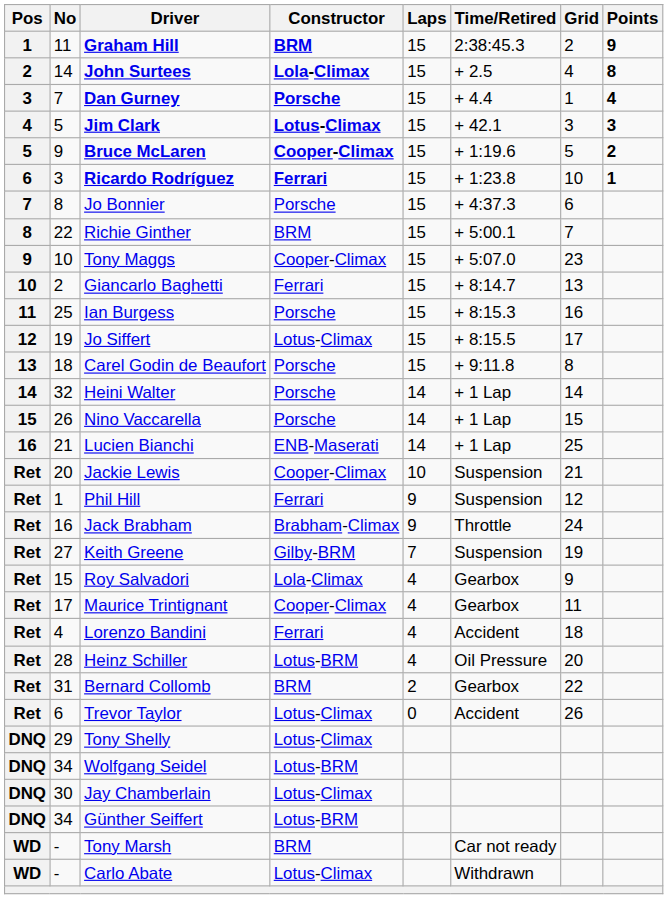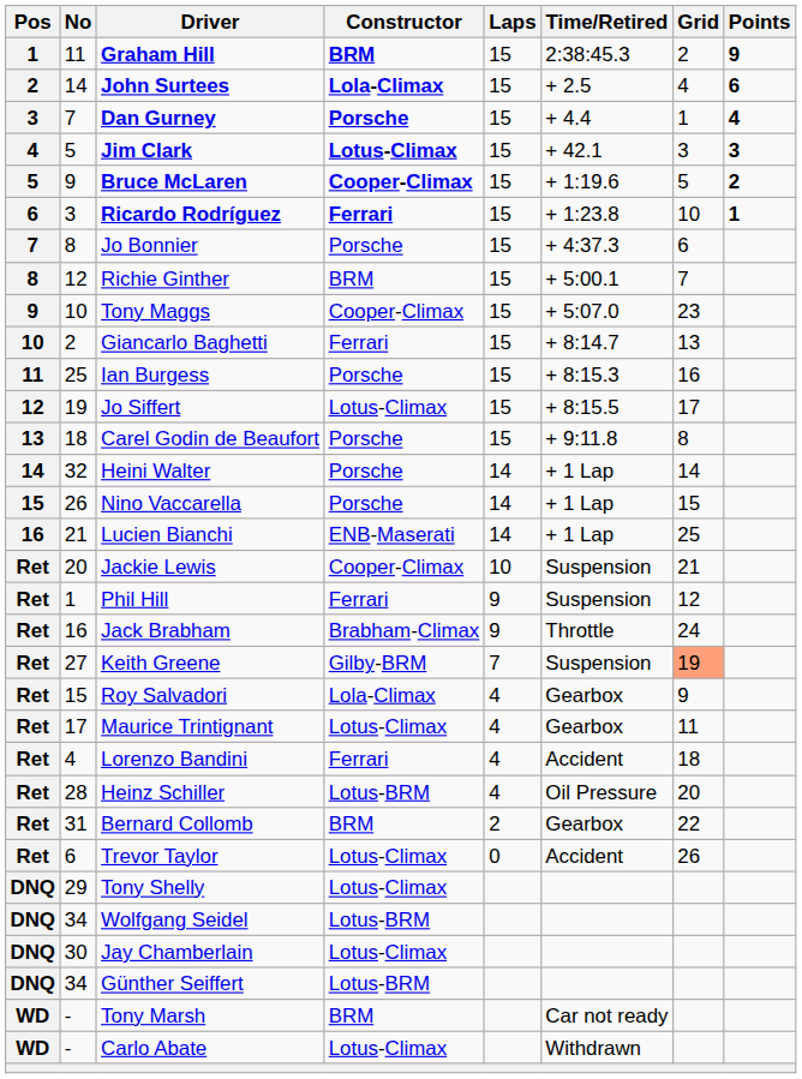 <table class="wikitable sortable" style="font-size: 95%;">
 <tr>
 <th>Pos</th>
 <th>No</th>
 <th>Driver</th>
 <th>Constructor</th>
 <th>Laps</th>
 <th>Time/Retired</th>
 <th>Grid</th>
 <th>Points</th>
 </tr>
 <tr>
 <th>1</th>
 <td>11</td>
 <td> <strong><a href='#'>Graham Hill</a></strong></td>
 <td><strong><a href='#'>BRM</a></strong></td>
 <td>15</td>
 <td>2:38:45.3</td>
 <td>2</td>
 <td><strong>9</strong></td>
 </tr>
 <tr>
 <th>2</th>
 <td>14</td>
 <td> <strong><a href='#'>John Surtees</a></strong></td>
 <td><strong><a href='#'>Lola</a>-<a href='#'>Climax</a></strong></td>
 <td>15</td>
 <td>+ 2.5</td>
 <td>4</td>
-<td><strong>8</strong></td>
+<td><strong>6</strong></td>
 </tr>
 <tr>
 <th>3</th>
 <td>7</td>
 <td> <strong><a href='#'>Dan Gurney</a></strong></td>
 <td><strong><a href='#'>Porsche</a></strong></td>
 <td>15</td>
 <td>+ 4.4</td>
 <td>1</td>
 <td><strong>4</strong></td>
 </tr>
 <tr>
 <th>4</th>
 <td>5</td>
 <td> <strong><a href='#'>Jim Clark</a></strong></td>
 <td><strong><a href='#'>Lotus</a>-<a href='#'>Climax</a></strong></td>
 <td>15</td>
 <td>+ 42.1</td>
 <td>3</td>
 <td><strong>3</strong></td>
 </tr>
 <tr>
 <th>5</th>
 <td>9</td>
 <td> <strong><a href='#'>Bruce McLaren</a></strong></td>
 <td><strong><a href='#'>Cooper</a>-<a href='#'>Climax</a></strong></td>
 <td>15</td>
 <td>+ 1:19.6</td>
 <td>5</td>
 <td><strong>2</strong></td>
 </tr>
 <tr>
 <th>6</th>
 <td>3</td>
 <td> <strong><a href='#'>Ricardo Rodríguez</a></strong></td>
 <td><strong><a href='#'>Ferrari</a></strong></td>
 <td>15</td>
 <td>+ 1:23.8</td>
 <td>10</td>
 <td><strong>1</strong></td>
 </tr>
 <tr>
 <th>7</th>
 <td>8</td>
 <td> <a href='#'>Jo Bonnier</a></td>
 <td><a href='#'>Porsche</a></td>
 <td>15</td>
 <td>+ 4:37.3</td>
 <td>6</td>
 <td> </td>
 </tr>
 <tr>
 <th>8</th>
-<td>22</td>
+<td>12</td>
 <td> <a href='#'>Richie Ginther</a></td>
 <td><a href='#'>BRM</a></td>
 <td>15</td>
 <td>+ 5:00.1</td>
 <td>7</td>
 <td> </td>
 </tr>
 <tr>
 <th>9</th>
 <td>10</td>
 <td> <a href='#'>Tony Maggs</a></td>
 <td><a href='#'>Cooper</a>-<a href='#'>Climax</a></td>
 <td>15</td>
 <td>+ 5:07.0</td>
 <td>23</td>
 <td> </td>
 </tr>
 <tr>
 <th>10</th>
 <td>2</td>
 <td> <a href='#'>Giancarlo Baghetti</a></td>
 <td><a href='#'>Ferrari</a></td>
 <td>15</td>
 <td>+ 8:14.7</td>
 <td>13</td>
 <td> </td>
 </tr>
 <tr>
 <th>11</th>
 <td>25</td>
 <td> <a href='#'>Ian Burgess</a></td>
 <td><a href='#'>Porsche</a></td>
 <td>15</td>
 <td>+ 8:15.3</td>
 <td>16</td>
 <td> </td>
 </tr>
 <tr>
 <th>12</th>
 <td>19</td>
 <td> <a href='#'>Jo Siffert</a></td>
 <td><a href='#'>Lotus</a>-<a href='#'>Climax</a></td>
 <td>15</td>
 <td>+ 8:15.5</td>
 <td>17</td>
 <td> </td>
 </tr>
 <tr>
 <th>13</th>
 <td>18</td>
 <td> <a href='#'>Carel Godin de Beaufort</a></td>
 <td><a href='#'>Porsche</a></td>
 <td>15</td>
 <td>+ 9:11.8</td>
 <td>8</td>
 <td> </td>
 </tr>
 <tr>
 <th>14</th>
 <td>32</td>
 <td> <a href='#'>Heini Walter</a></td>
 <td><a href='#'>Porsche</a></td>
 <td>14</td>
 <td>+ 1 Lap</td>
 <td>14</td>
 <td> </td>
 </tr>
 <tr>
 <th>15</th>
 <td>26</td>
 <td> <a href='#'>Nino Vaccarella</a></td>
 <td><a href='#'>Porsche</a></td>
 <td>14</td>
 <td>+ 1 Lap</td>
 <td>15</td>
 <td> </td>
 </tr>
 <tr>
 <th>16</th>
 <td>21</td>
 <td> <a href='#'>Lucien Bianchi</a></td>
 <td><a href='#'>ENB</a>-<a href='#'>Maserati</a></td>
 <td>14</td>
 <td>+ 1 Lap</td>
 <td>25</td>
 <td> </td>
 </tr>
 <tr>
 <th>Ret</th>
 <td>20</td>
 <td> <a href='#'>Jackie Lewis</a></td>
 <td><a href='#'>Cooper</a>-<a href='#'>Climax</a></td>
 <td>10</td>
 <td>Suspension</td>
 <td>21</td>
 <td> </td>
 </tr>
 <tr>
 <th>Ret</th>
 <td>1</td>
 <td> <a href='#'>Phil Hill</a></td>
 <td><a href='#'>Ferrari</a></td>
 <td>9</td>
 <td>Suspension</td>
 <td>12</td>
 <td> </td>
 </tr>
 <tr>
 <th>Ret</th>
 <td>16</td>
 <td> <a href='#'>Jack Brabham</a></td>
 <td><a href='#'>Brabham</a>-<a href='#'>Climax</a></td>
 <td>9</td>
 <td>Throttle</td>
 <td>24</td>
 <td> </td>
 </tr>
 <tr>
 <th>Ret</th>
 <td>27</td>
 <td> <a href='#'>Keith Greene</a></td>
 <td><a href='#'>Gilby</a>-<a href='#'>BRM</a></td>
 <td>7</td>
 <td>Suspension</td>
-<td>19</td>
+<td style="background: lightsalmon;">19</td>
 <td> </td>
 </tr>
 <tr>
 <th>Ret</th>
 <td>15</td>
 <td> <a href='#'>Roy Salvadori</a></td>
 <td><a href='#'>Lola</a>-<a href='#'>Climax</a></td>
 <td>4</td>
 <td>Gearbox</td>
 <td>9</td>
 <td> </td>
 </tr>
 <tr>
 <th>Ret</th>
 <td>17</td>
 <td> <a href='#'>Maurice Trintignant</a></td>
-<td><a href='#'>Cooper</a>-<a href='#'>Climax</a></td>
+<td><a href='#'>Lotus</a>-<a href='#'>Climax</a></td>
 <td>4</td>
 <td>Gearbox</td>
 <td>11</td>
 <td> </td>
 </tr>
 <tr>
 <th>Ret</th>
 <td>4</td>
 <td> <a href='#'>Lorenzo Bandini</a></td>
 <td><a href='#'>Ferrari</a></td>
 <td>4</td>
 <td>Accident</td>
 <td>18</td>
 <td> </td>
 </tr>
 <tr>
 <th>Ret</th>
 <td>28</td>
 <td> <a href='#'>Heinz Schiller</a></td>
 <td><a href='#'>Lotus</a>-<a href='#'>BRM</a></td>
 <td>4</td>
 <td>Oil Pressure</td>
 <td>20</td>
 <td> </td>
 </tr>
 <tr>
 <th>Ret</th>
 <td>31</td>
 <td> <a href='#'>Bernard Collomb</a></td>
 <td><a href='#'>BRM</a></td>
 <td>2</td>
 <td>Gearbox</td>
 <td>22</td>
 <td> </td>
 </tr>
 <tr>
 <th>Ret</th>
 <td>6</td>
 <td> <a href='#'>Trevor Taylor</a></td>
 <td><a href='#'>Lotus</a>-<a href='#'>Climax</a></td>
 <td>0</td>
 <td>Accident</td>
 <td>26</td>
 <td> </td>
 </tr>
 <tr>
 <th>DNQ</th>
 <td>29</td>
 <td> <a href='#'>Tony Shelly</a></td>
 <td><a href='#'>Lotus</a>-<a href='#'>Climax</a></td>
 <td> </td>
 <td> </td>
 <td> </td>
 <td> </td>
 </tr>
 <tr>
 <th>DNQ</th>
 <td>34</td>
 <td> <a href='#'>Wolfgang Seidel</a></td>
 <td><a href='#'>Lotus</a>-<a href='#'>BRM</a></td>
 <td> </td>
 <td> </td>
 <td> </td>
 <td> </td>
 </tr>
 <tr>
 <th>DNQ</th>
 <td>30</td>
 <td> <a href='#'>Jay Chamberlain</a></td>
 <td><a href='#'>Lotus</a>-<a href='#'>Climax</a></td>
 <td> </td>
 <td> </td>
 <td> </td>
 <td> </td>
 </tr>
 <tr>
 <th>DNQ</th>
 <td>34</td>
 <td> <a href='#'>Günther Seiffert</a></td>
 <td><a href='#'>Lotus</a>-<a href='#'>BRM</a></td>
 <td> </td>
 <td> </td>
 <td> </td>
 <td> </td>
 </tr>
 <tr>
 <th>WD</th>
 <td>-</td>
 <td> <a href='#'>Tony Marsh</a></td>
 <td><a href='#'>BRM</a></td>
 <td></td>
 <td>Car not ready</td>
 <td></td>
 <td></td>
 </tr>
 <tr>
 <th>WD</th>
 <td>-</td>
 <td> <a href='#'>Carlo Abate</a></td>
 <td><a href='#'>Lotus</a>-<a href='#'>Climax</a></td>
 <td></td>
 <td>Withdrawn</td>
 <td></td>
 <td></td>
 </tr>
 <tr>
 <th colspan="8"></th>
 </tr>
 </table>
